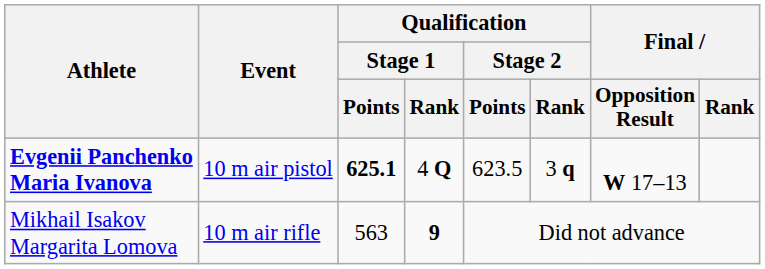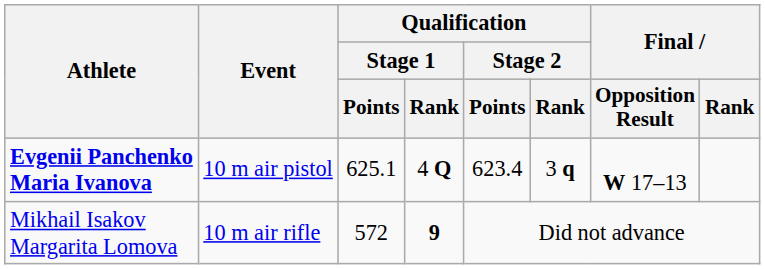 <table class="wikitable" style="text-align:center; font-size:90%">
 <tr>
 <th rowspan=3>Athlete</th>
 <th rowspan=3>Event</th>
 <th colspan=4>Qualification</th>
 <th colspan=2 rowspan=2>Final / </th>
 </tr>
 <tr>
 <th colspan=2>Stage 1</th>
 <th colspan=2>Stage 2</th>
 </tr>
 <tr style="font-size:95%">
 <th>Points</th>
 <th>Rank</th>
 <th>Points</th>
 <th>Rank</th>
 <th>Opposition<br>Result</th>
 <th>Rank</th>
 </tr>
 <tr>
 <td align=left><strong><a href='#'>Evgenii Panchenko</a><br><a href='#'>Maria Ivanova</a></strong></td>
 <td align=left><a href='#'>10 m air pistol</a></td>
-<td><strong>625.1</strong></td>
+<td>625.1</td>
 <td>4 <strong>Q</strong></td>
-<td>623.5</td>
+<td>623.4</td>
 <td>3 <strong>q</strong></td>
 <td><br><strong>W</strong> 17–13</td>
 <td></td>
 </tr>
 <tr>
 <td align=left><a href='#'>Mikhail Isakov</a><br><a href='#'>Margarita Lomova</a></td>
 <td align=left><a href='#'>10 m air rifle</a></td>
-<td>563</td>
+<td>572</td>
 <td><strong>9</strong></td>
 <td colspan=4>Did not advance</td>
 </tr>
 </table>
